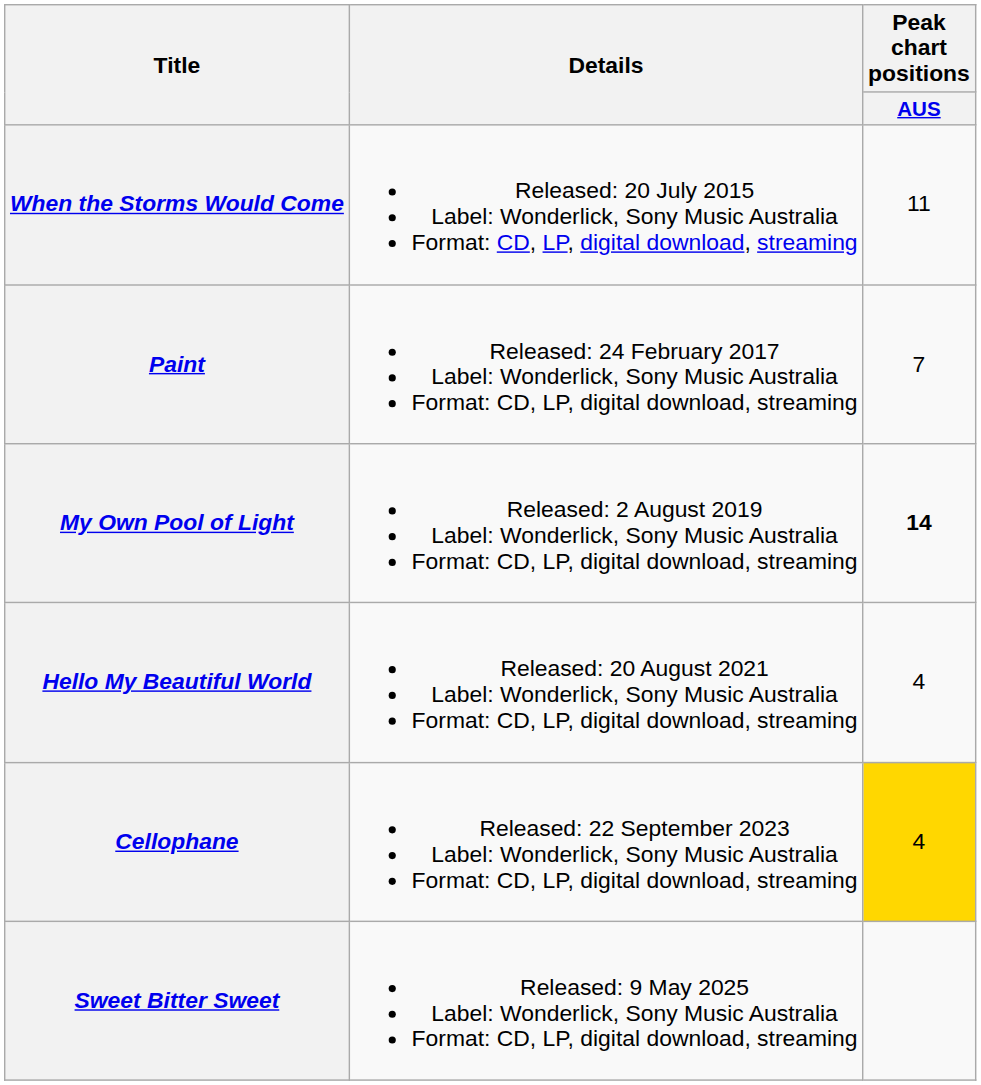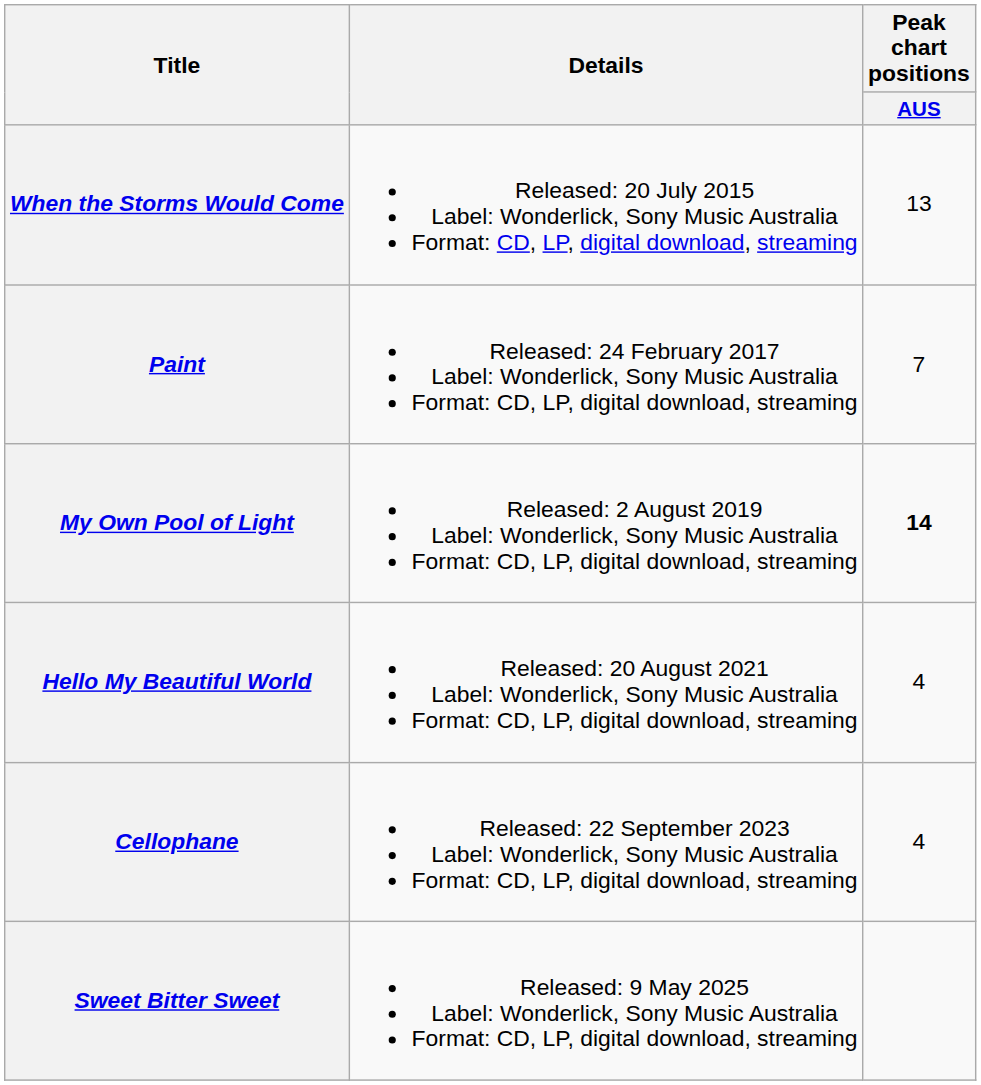 <table class="wikitable plainrowheaders" style="text-align:center;">
 <tr>
 <th scope="col" rowspan="2">Title</th>
 <th scope="col" rowspan="2">Details</th>
 <th scope="col" colspan="1">Peak chart positions</th>
 </tr>
 <tr>
 <th scope="col" style="width:3em;font-size:90%;"><a href='#'>AUS</a><br></th>
 </tr>
 <tr>
 <th scope="row"><em><a href='#'>When the Storms Would Come</a></em></th>
 <td><br><ul><li>Released: 20 July 2015</li><li>Label: Wonderlick, Sony Music Australia</li><li>Format: <a href='#'>CD</a>, <a href='#'>LP</a>, <a href='#'>digital download</a>, <a href='#'>streaming</a></li></ul></td>
-<td>11</td>
+<td>13</td>
 </tr>
 <tr>
 <th scope="row"><em><a href='#'>Paint</a></em></th>
 <td><br><ul><li>Released: 24 February 2017</li><li>Label: Wonderlick, Sony Music Australia</li><li>Format: CD, LP, digital download, streaming</li></ul></td>
 <td>7</td>
 </tr>
 <tr>
 <th scope="row"><em><a href='#'>My Own Pool of Light</a></em></th>
 <td><br><ul><li>Released: 2 August 2019</li><li>Label: Wonderlick, Sony Music Australia</li><li>Format: CD, LP, digital download, streaming</li></ul></td>
 <td><strong>14</strong></td>
 </tr>
 <tr>
 <th scope="row"><em><a href='#'>Hello My Beautiful World</a></em></th>
 <td><br><ul><li>Released: 20 August 2021</li><li>Label: Wonderlick, Sony Music Australia</li><li>Format: CD, LP, digital download, streaming</li></ul></td>
 <td>4</td>
 </tr>
 <tr>
 <th scope="row"><em><a href='#'>Cellophane</a></em></th>
 <td><br><ul><li>Released: 22 September 2023</li><li>Label: Wonderlick, Sony Music Australia</li><li>Format: CD, LP, digital download, streaming</li></ul></td>
-<td style="background: gold;">4<br></td>
+<td>4<br></td>
 </tr>
 <tr>
 <th scope="row"><em><a href='#'>Sweet Bitter Sweet</a></em></th>
 <td><br><ul><li>Released: 9 May 2025</li><li>Label: Wonderlick, Sony Music Australia</li><li>Format: CD, LP, digital download, streaming</li></ul></td>
 <td></td>
 </tr>
 </table>
